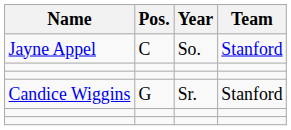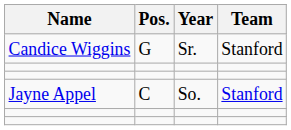 <table class="wikitable sortable" style="font-size:110%;" border="1">
 <tr>
 <th>Name</th>
 <th>Pos.</th>
 <th>Year</th>
 <th>Team</th>
+</tr>
+<tr>
+<td><a href='#'>Candice Wiggins</a></td>
+<td>G</td>
+<td>Sr.</td>
+<td>Stanford</td>
+</tr>
+<tr>
+<td></td>
+<td></td>
+<td></td>
+<td></td>
+</tr>
+<tr>
+<td></td>
+<td></td>
+<td></td>
+<td></td>
 </tr>
 <tr>
 <td><a href='#'>Jayne Appel</a></td>
 <td>C</td>
 <td>So.</td>
 <td><a href='#'>Stanford</a></td>
 </tr>
 <tr>
 <td></td>
 <td></td>
 <td></td>
 <td></td>
 </tr>
 <tr>
 <td></td>
 <td></td>
 <td></td>
 <td></td>
 </tr>
-<tr>
-<td><a href='#'>Candice Wiggins</a></td>
-<td>G</td>
-<td>Sr.</td>
-<td>Stanford</td>
-</tr>
-<tr>
-<td></td>
-<td></td>
-<td></td>
-<td></td>
-</tr>
-<tr>
-<td></td>
-<td></td>
-<td></td>
-<td></td>
-</tr>
 </table>
